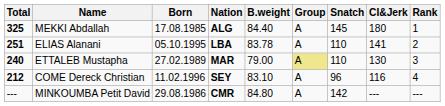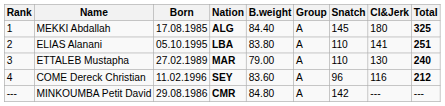 <table class="wikitable">
 <tr>
-<th>Total</th>
+<th>Rank</th>
 <th>Name</th>
 <th>Born</th>
 <th>Nation</th>
 <th>B.weight</th>
 <th>Group</th>
 <th>Snatch</th>
 <th>CI&Jerk</th>
-<th>Rank</th>
+<th>Total</th>
 </tr>
 <tr>
-<td><strong>325</strong></td>
+<td>1</td>
 <td>MEKKI Abdallah</td>
 <td>17.08.1985</td>
 <td><strong>ALG</strong></td>
 <td>84.40</td>
 <td>A</td>
 <td>145</td>
 <td>180</td>
-<td>1</td>
+<td><strong>325</strong></td>
 </tr>
 <tr>
-<td><strong>251</strong></td>
+<td>2</td>
 <td>ELIAS Alanani</td>
 <td>05.10.1995</td>
 <td><strong>LBA</strong></td>
-<td>83.78</td>
+<td>83.80</td>
 <td>A</td>
 <td>110</td>
 <td>141</td>
-<td>2</td>
+<td><strong>251</strong></td>
 </tr>
 <tr>
-<td><strong>240</strong></td>
+<td>3</td>
 <td>ETTALEB Mustapha</td>
 <td>27.02.1989</td>
 <td><strong>MAR</strong></td>
 <td>79.00</td>
-<td style="background: khaki;">A</td>
+<td>A</td>
 <td>110</td>
 <td>130</td>
-<td>3</td>
+<td><strong>240</strong></td>
 </tr>
 <tr>
-<td><strong>212</strong></td>
+<td>4</td>
 <td>COME Dereck Christian</td>
 <td>11.02.1996</td>
 <td><strong>SEY</strong></td>
-<td>83.10</td>
+<td>83.60</td>
 <td>A</td>
 <td>96</td>
 <td>116</td>
-<td>4</td>
+<td><strong>212</strong></td>
 </tr>
 <tr>
 <td>---</td>
 <td>MINKOUMBA Petit David</td>
 <td>29.08.1986</td>
 <td><strong>CMR</strong></td>
 <td>84.80</td>
 <td>A</td>
 <td>142</td>
 <td>---</td>
 <td>---</td>
 </tr>
 </table>
